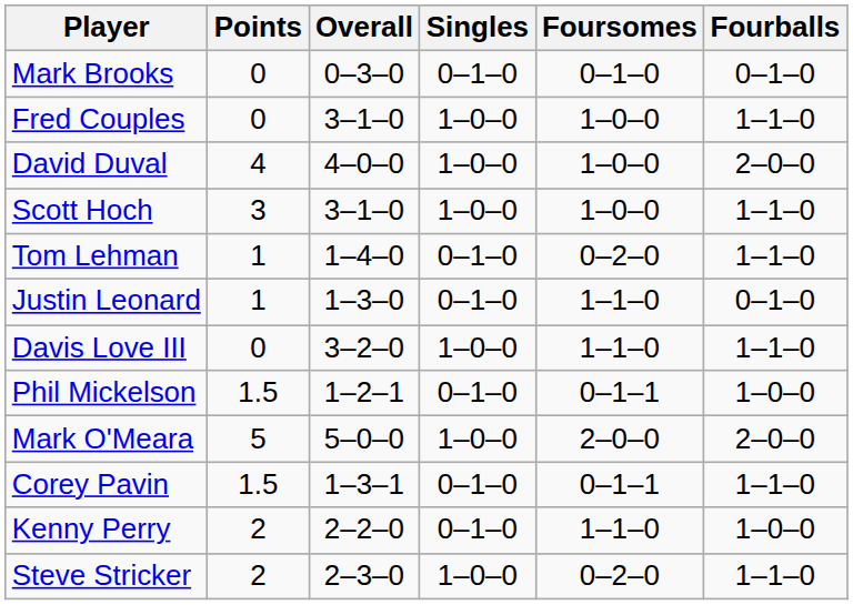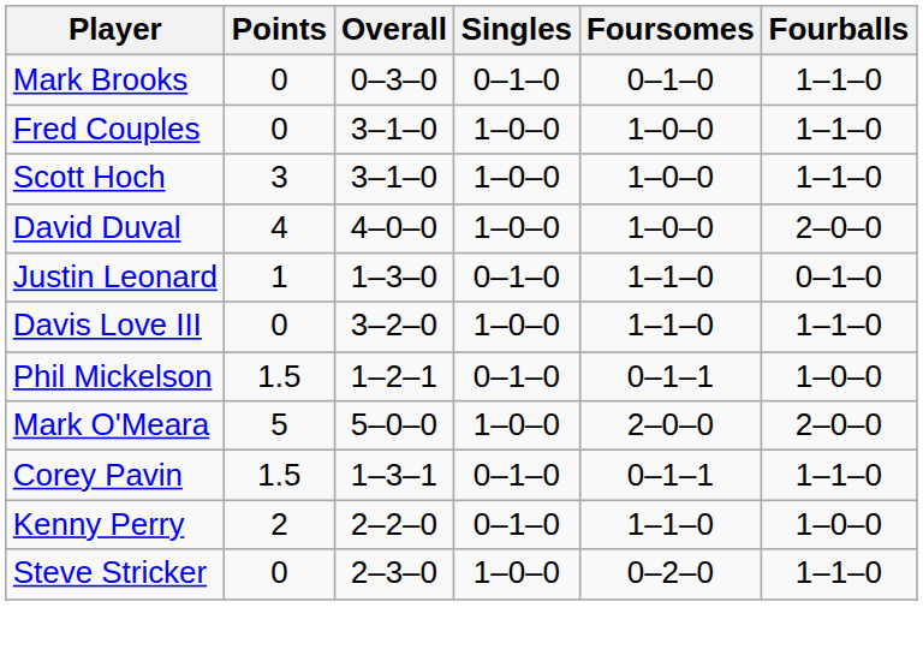 <table class="wikitable sortable" style="text-align:center">
 <tr>
 <th>Player</th>
 <th>Points</th>
 <th>Overall</th>
 <th>Singles</th>
 <th>Foursomes</th>
 <th>Fourballs</th>
 </tr>
 <tr>
 <td align=left><a href='#'>Mark Brooks</a></td>
 <td>0</td>
 <td>0–3–0</td>
 <td>0–1–0</td>
 <td>0–1–0</td>
-<td>0–1–0</td>
+<td>1–1–0</td>
 </tr>
 <tr>
 <td align=left><a href='#'>Fred Couples</a></td>
 <td>0</td>
+<td>3–1–0</td>
+<td>1–0–0</td>
+<td>1–0–0</td>
+<td>1–1–0</td>
+</tr>
+<tr>
+<td align=left><a href='#'>Scott Hoch</a></td>
+<td>3</td>
 <td>3–1–0</td>
 <td>1–0–0</td>
 <td>1–0–0</td>
 <td>1–1–0</td>
 </tr>
 <tr>
 <td align=left><a href='#'>David Duval</a></td>
 <td>4</td>
 <td>4–0–0</td>
 <td>1–0–0</td>
 <td>1–0–0</td>
 <td>2–0–0</td>
-</tr>
-<tr>
-<td align=left><a href='#'>Scott Hoch</a></td>
-<td>3</td>
-<td>3–1–0</td>
-<td>1–0–0</td>
-<td>1–0–0</td>
-<td>1–1–0</td>
-</tr>
-<tr>
-<td align=left><a href='#'>Tom Lehman</a></td>
-<td>1</td>
-<td>1–4–0</td>
-<td>0–1–0</td>
-<td>0–2–0</td>
-<td>1–1–0</td>
 </tr>
 <tr>
 <td align=left><a href='#'>Justin Leonard</a></td>
 <td>1</td>
 <td>1–3–0</td>
 <td>0–1–0</td>
 <td>1–1–0</td>
 <td>0–1–0</td>
 </tr>
 <tr>
 <td align=left><a href='#'>Davis Love III</a></td>
 <td>0</td>
 <td>3–2–0</td>
 <td>1–0–0</td>
 <td>1–1–0</td>
 <td>1–1–0</td>
 </tr>
 <tr>
 <td align=left><a href='#'>Phil Mickelson</a></td>
 <td>1.5</td>
 <td>1–2–1</td>
 <td>0–1–0</td>
 <td>0–1–1</td>
 <td>1–0–0</td>
 </tr>
 <tr>
 <td align=left><a href='#'>Mark O'Meara</a></td>
 <td>5</td>
 <td>5–0–0</td>
 <td>1–0–0</td>
 <td>2–0–0</td>
 <td>2–0–0</td>
 </tr>
 <tr>
 <td align=left><a href='#'>Corey Pavin</a></td>
 <td>1.5</td>
 <td>1–3–1</td>
 <td>0–1–0</td>
 <td>0–1–1</td>
 <td>1–1–0</td>
 </tr>
 <tr>
 <td align=left><a href='#'>Kenny Perry</a></td>
 <td>2</td>
 <td>2–2–0</td>
 <td>0–1–0</td>
 <td>1–1–0</td>
 <td>1–0–0</td>
 </tr>
 <tr>
 <td align=left><a href='#'>Steve Stricker</a></td>
-<td>2</td>
+<td>0</td>
 <td>2–3–0</td>
 <td>1–0–0</td>
 <td>0–2–0</td>
 <td>1–1–0</td>
 </tr>
 </table>
